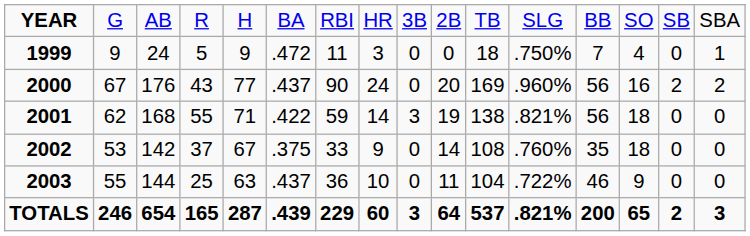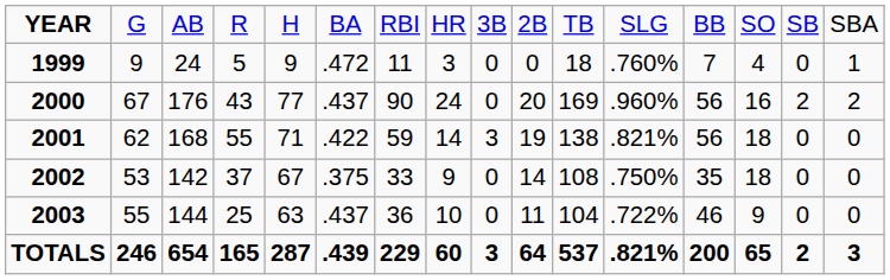 <table class="wikitable">
 <tr align=center>
 <td><strong>YEAR</strong></td>
 <td><a href='#'>G</a></td>
 <td><a href='#'>AB</a></td>
 <td><a href='#'>R</a></td>
 <td><a href='#'>H</a></td>
 <td><a href='#'>BA</a></td>
 <td><a href='#'>RBI</a></td>
 <td><a href='#'>HR</a></td>
 <td><a href='#'>3B</a></td>
 <td><a href='#'>2B</a></td>
 <td><a href='#'>TB</a></td>
 <td><a href='#'>SLG</a></td>
 <td><a href='#'>BB</a></td>
 <td><a href='#'>SO</a></td>
 <td><a href='#'>SB</a></td>
 <td>SBA</td>
 </tr>
 <tr align=center>
 <td><strong>1999</strong></td>
 <td>9</td>
 <td>24</td>
 <td>5</td>
 <td>9</td>
 <td>.472</td>
 <td>11</td>
 <td>3</td>
 <td>0</td>
 <td>0</td>
 <td>18</td>
-<td>.750%</td>
+<td>.760%</td>
 <td>7</td>
 <td>4</td>
 <td>0</td>
 <td>1</td>
 </tr>
 <tr align=center>
 <td><strong>2000</strong></td>
 <td>67</td>
 <td>176</td>
 <td>43</td>
 <td>77</td>
 <td>.437</td>
 <td>90</td>
 <td>24</td>
 <td>0</td>
 <td>20</td>
 <td>169</td>
 <td>.960%</td>
 <td>56</td>
 <td>16</td>
 <td>2</td>
 <td>2</td>
 </tr>
 <tr align=center>
 <td><strong>2001</strong></td>
 <td>62</td>
 <td>168</td>
 <td>55</td>
 <td>71</td>
 <td>.422</td>
 <td>59</td>
 <td>14</td>
 <td>3</td>
 <td>19</td>
 <td>138</td>
 <td>.821%</td>
 <td>56</td>
 <td>18</td>
 <td>0</td>
 <td>0</td>
 </tr>
 <tr align=center>
 <td><strong>2002</strong></td>
 <td>53</td>
 <td>142</td>
 <td>37</td>
 <td>67</td>
 <td>.375</td>
 <td>33</td>
 <td>9</td>
 <td>0</td>
 <td>14</td>
 <td>108</td>
-<td>.760%</td>
+<td>.750%</td>
 <td>35</td>
 <td>18</td>
 <td>0</td>
 <td>0</td>
 </tr>
 <tr align=center>
 <td><strong>2003</strong></td>
 <td>55</td>
 <td>144</td>
 <td>25</td>
 <td>63</td>
 <td>.437</td>
 <td>36</td>
 <td>10</td>
 <td>0</td>
 <td>11</td>
 <td>104</td>
 <td>.722%</td>
 <td>46</td>
 <td>9</td>
 <td>0</td>
 <td>0</td>
 </tr>
 <tr align=center>
 <td><strong>TOTALS</strong></td>
 <td><strong>246</strong></td>
 <td><strong>654</strong></td>
 <td><strong>165</strong></td>
 <td><strong>287</strong></td>
 <td><strong>.439</strong></td>
 <td><strong>229</strong></td>
 <td><strong>60</strong></td>
 <td><strong>3</strong></td>
 <td><strong>64</strong></td>
 <td><strong>537</strong></td>
 <td><strong>.821%</strong></td>
 <td><strong>200</strong></td>
 <td><strong>65</strong></td>
 <td><strong>2</strong></td>
 <td><strong>3</strong></td>
 </tr>
 </table>
